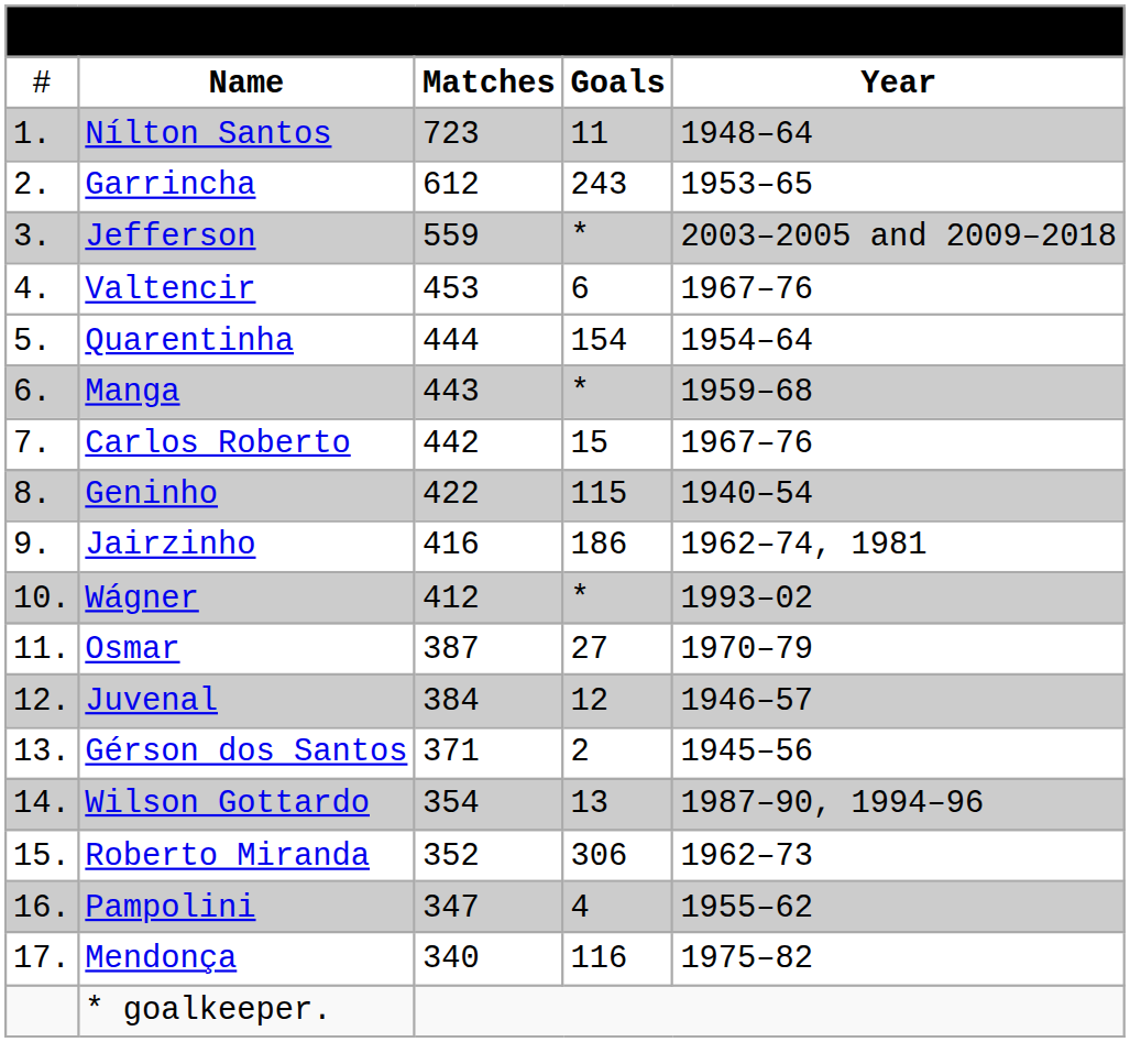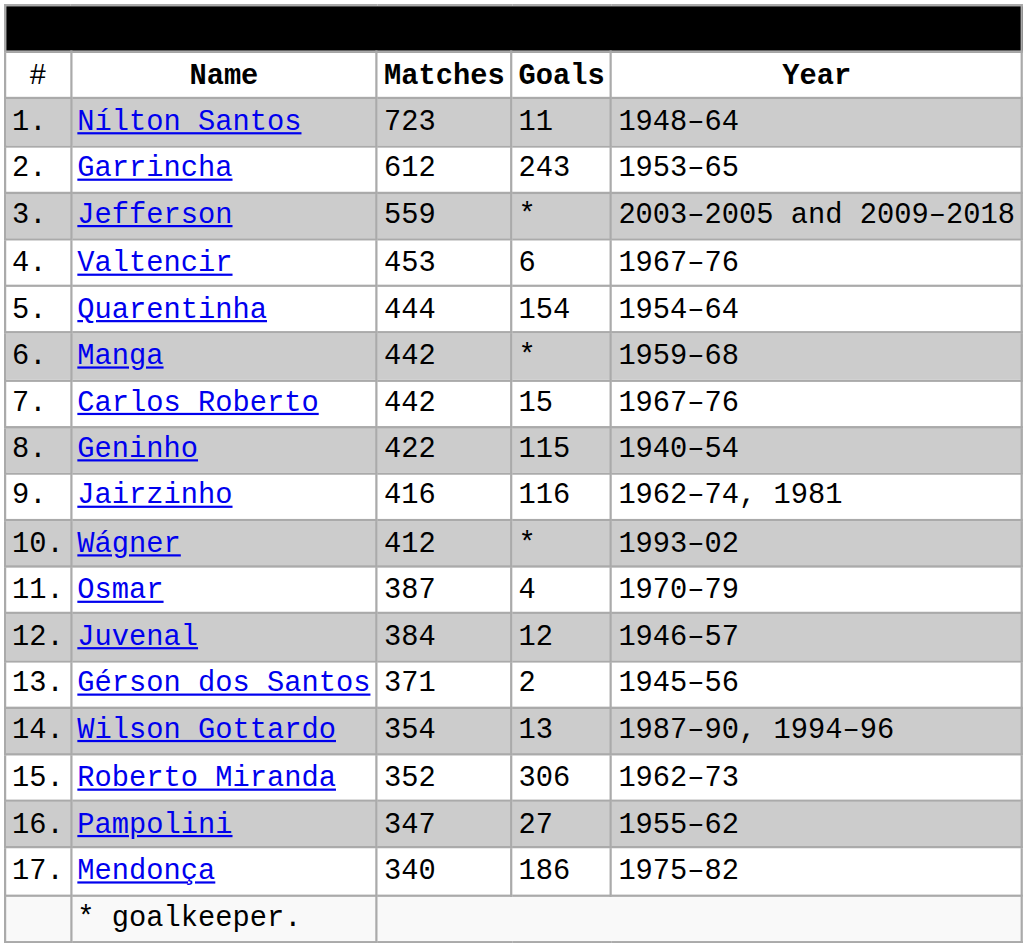 <table class="wikitable">
 <tr style="text-align:center; background:#000;">
 <td COLSPAN="14"><span><strong>Most appearances</strong></span></td>
 </tr>
 <tr style="text-align:center; background:#fff;">
 <td>#</td>
 <td><strong>Name</strong></td>
 <td><strong>Matches</strong></td>
 <td><strong>Goals</strong></td>
 <td><strong>Year</strong></td>
 </tr>
 <tr style="text-align:left; background:#ccc;">
 <td>1.</td>
 <td> <a href='#'>Nílton Santos</a></td>
 <td>723</td>
 <td>11</td>
 <td>1948–64</td>
 </tr>
 <tr style="text-align:left; background:#fff;">
 <td>2.</td>
 <td> <a href='#'>Garrincha</a></td>
 <td>612</td>
 <td>243</td>
 <td>1953–65</td>
 </tr>
 <tr style="text-align:left; background:#ccc;">
 <td>3.</td>
 <td> <a href='#'>Jefferson</a></td>
 <td>559</td>
 <td>*</td>
 <td>2003–2005 and 2009–2018</td>
 </tr>
 <tr style="text-align:left; background:#fff;">
 <td>4.</td>
 <td> <a href='#'>Valtencir</a></td>
 <td>453</td>
 <td>6</td>
 <td>1967–76</td>
 </tr>
 <tr style="text-align:left; background:#fff;">
 <td>5.</td>
 <td> <a href='#'>Quarentinha</a></td>
 <td>444</td>
 <td>154</td>
 <td>1954–64</td>
 </tr>
 <tr style="text-align:left; background:#ccc;">
 <td>6.</td>
 <td> <a href='#'>Manga</a></td>
-<td>443</td>
+<td>442</td>
 <td>*</td>
 <td>1959–68</td>
 </tr>
 <tr style="text-align:left; background:#fff;">
 <td>7.</td>
 <td> <a href='#'>Carlos Roberto</a></td>
 <td>442</td>
 <td>15</td>
 <td>1967–76</td>
 </tr>
 <tr style="text-align:left; background:#ccc;">
 <td>8.</td>
 <td> <a href='#'>Geninho</a></td>
 <td>422</td>
 <td>115</td>
 <td>1940–54</td>
 </tr>
 <tr style="text-align:left; background:#fff;">
 <td>9.</td>
 <td> <a href='#'>Jairzinho</a></td>
 <td>416</td>
-<td>186</td>
+<td>116</td>
 <td>1962–74, 1981</td>
 </tr>
 <tr style="text-align:left; background:#ccc;">
 <td>10.</td>
 <td> <a href='#'>Wágner</a></td>
 <td>412</td>
 <td>*</td>
 <td>1993–02</td>
 </tr>
 <tr style="text-align:left; background:#fff;">
 <td>11.</td>
 <td> <a href='#'>Osmar</a></td>
 <td>387</td>
-<td>27</td>
+<td>4</td>
 <td>1970–79</td>
 </tr>
 <tr style="text-align:left; background:#ccc;">
 <td>12.</td>
 <td> <a href='#'>Juvenal</a></td>
 <td>384</td>
 <td>12</td>
 <td>1946–57</td>
 </tr>
 <tr style="text-align:left; background:#fff;">
 <td>13.</td>
 <td> <a href='#'>Gérson dos Santos</a></td>
 <td>371</td>
 <td>2</td>
 <td>1945–56</td>
 </tr>
 <tr style="text-align:left; background:#ccc;">
 <td>14.</td>
 <td> <a href='#'>Wilson Gottardo</a></td>
 <td>354</td>
 <td>13</td>
 <td>1987–90, 1994–96</td>
 </tr>
 <tr style="text-align:left; background:#fff;">
 <td>15.</td>
 <td> <a href='#'>Roberto Miranda</a></td>
 <td>352</td>
 <td>306</td>
 <td>1962–73</td>
 </tr>
 <tr style="text-align:left; background:#ccc;">
 <td>16.</td>
 <td> <a href='#'>Pampolini</a></td>
 <td>347</td>
-<td>4</td>
+<td>27</td>
 <td>1955–62</td>
 </tr>
 <tr style="text-align:left; background:#fff;">
 <td>17.</td>
 <td> <a href='#'>Mendonça</a></td>
 <td>340</td>
-<td>116</td>
+<td>186</td>
 <td>1975–82</td>
 </tr>
 <tr>
 <td></td>
 <td>* goalkeeper.</td>
 </tr>
 </table>
